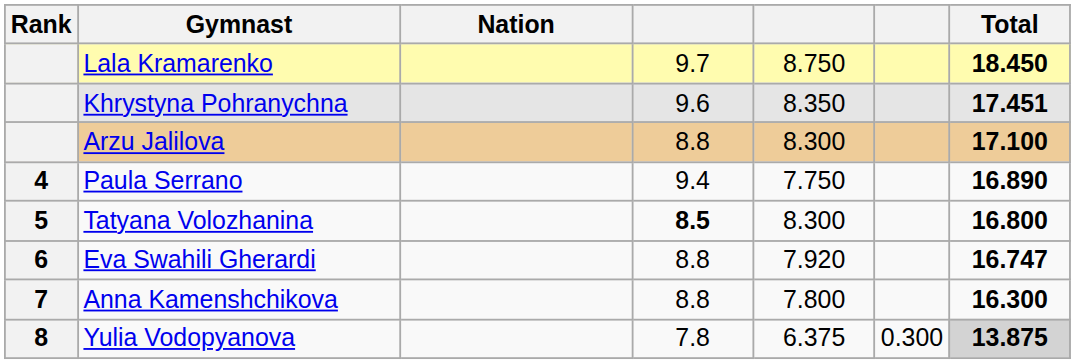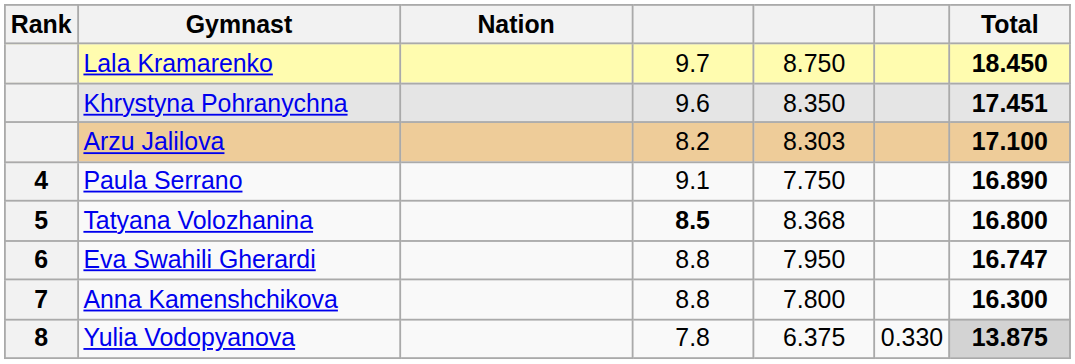 <table class="wikitable sortable" style="text-align:center; font-size:85%">
 <tr>
 <th scope="col" style="width:20px;">Rank</th>
 <th ! scope="col" style="width:170px;">Gymnast</th>
 <th ! scope="col" style="width:120px;">Nation</th>
 <th ! scope="col" style="width:60px;"></th>
 <th ! scope="col" style="width:60px;"></th>
 <th ! scope="col" style="width:30px;"></th>
 <th ! scope="col" style="width:60px;">Total</th>
 </tr>
 <tr bgcolor=fffcaf>
 <th scope=row></th>
 <td align=left><a href='#'>Lala Kramarenko</a></td>
 <td style="text-align:left;"></td>
 <td>9.7</td>
 <td>8.750</td>
 <td></td>
 <td><strong>18.450</strong></td>
 </tr>
 <tr bgcolor=e5e5e5>
 <th scope=row></th>
 <td align=left><a href='#'>Khrystyna Pohranychna</a></td>
 <td style="text-align:left;"></td>
 <td>9.6</td>
 <td>8.350</td>
 <td></td>
 <td><strong>17.451</strong></td>
 </tr>
 <tr bgcolor=eecc99>
 <th scope=row></th>
 <td align=left><a href='#'>Arzu Jalilova</a></td>
 <td style="text-align:left;"></td>
-<td>8.8</td>
-<td>8.300</td>
+<td>8.2</td>
+<td>8.303</td>
 <td></td>
 <td><strong>17.100</strong></td>
 </tr>
 <tr>
 <th scope=row>4</th>
 <td align=left><a href='#'>Paula Serrano</a></td>
 <td style="text-align:left;"></td>
-<td>9.4</td>
+<td>9.1</td>
 <td>7.750</td>
 <td></td>
 <td><strong>16.890</strong></td>
 </tr>
 <tr>
 <th scope=row>5</th>
 <td align=left><a href='#'>Tatyana Volozhanina</a></td>
 <td style="text-align:left;"></td>
 <td><strong>8.5</strong></td>
-<td>8.300</td>
+<td>8.368</td>
 <td></td>
 <td><strong>16.800</strong></td>
 </tr>
 <tr>
 <th scope=row>6</th>
 <td align=left><a href='#'>Eva Swahili Gherardi</a></td>
 <td style="text-align:left;"></td>
 <td>8.8</td>
-<td>7.920</td>
+<td>7.950</td>
 <td></td>
 <td><strong>16.747</strong></td>
 </tr>
 <tr>
 <th scope=row>7</th>
 <td align=left><a href='#'>Anna Kamenshchikova</a></td>
 <td style="text-align:left;"></td>
 <td>8.8</td>
 <td>7.800</td>
 <td></td>
 <td><strong>16.300</strong></td>
 </tr>
 <tr>
 <th scope=row>8</th>
 <td align=left><a href='#'>Yulia Vodopyanova</a></td>
 <td style="text-align:left;"></td>
 <td>7.8</td>
 <td>6.375</td>
-<td>0.300</td>
+<td>0.330</td>
 <td style="background: lightgrey;"><strong>13.875</strong></td>
 </tr>
 </table>
